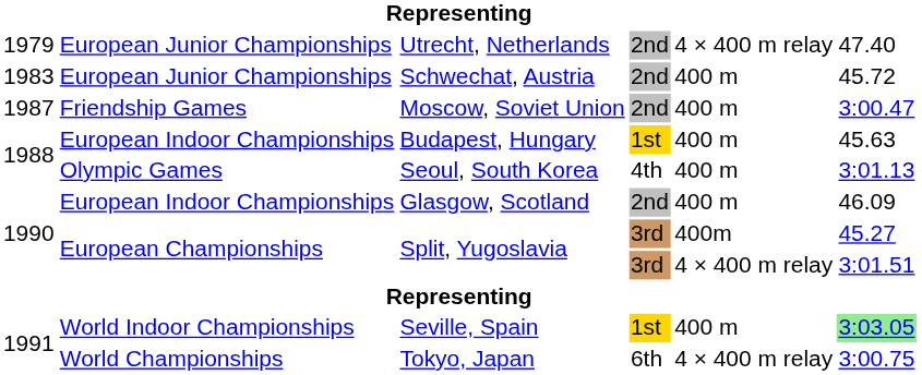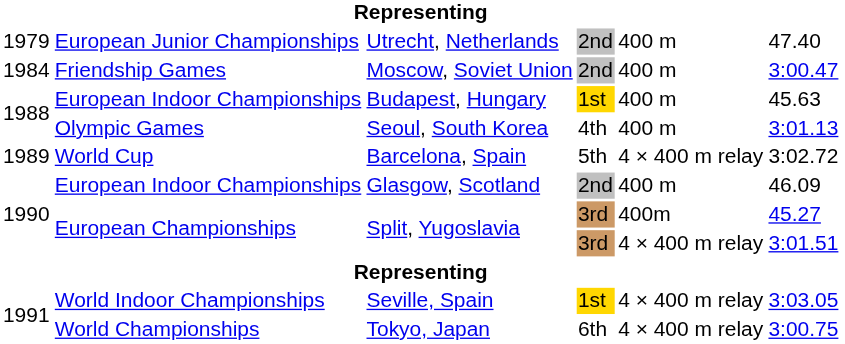 <table>
 <tr>
 <th colspan="6">Representing </th>
 </tr>
 <tr>
 <td>1979</td>
 <td><a href='#'>European Junior Championships</a></td>
 <td><a href='#'>Utrecht</a>, <a href='#'>Netherlands</a></td>
 <td bgcolor="silver">2nd</td>
-<td>4 × 400 m relay</td>
+<td>400 m</td>
 <td>47.40</td>
 </tr>
 <tr>
-<td>1983</td>
-<td><a href='#'>European Junior Championships</a></td>
-<td><a href='#'>Schwechat</a>, <a href='#'>Austria</a></td>
-<td bgcolor="silver">2nd</td>
-<td>400 m</td>
-<td>45.72</td>
-</tr>
-<tr>
-<td>1987</td>
+<td>1984</td>
 <td><a href='#'>Friendship Games</a></td>
 <td><a href='#'>Moscow</a>, <a href='#'>Soviet Union</a></td>
 <td bgcolor="silver">2nd</td>
 <td>400 m</td>
 <td><a href='#'>3:00.47</a></td>
 </tr>
 <tr>
 <td rowspan=2>1988</td>
 <td><a href='#'>European Indoor Championships</a></td>
 <td><a href='#'>Budapest</a>, <a href='#'>Hungary</a></td>
 <td bgcolor="gold">1st</td>
 <td>400 m</td>
 <td>45.63</td>
 </tr>
 <tr>
 <td><a href='#'>Olympic Games</a></td>
 <td><a href='#'>Seoul</a>, <a href='#'>South Korea</a></td>
 <td>4th</td>
 <td>400 m</td>
 <td><a href='#'>3:01.13</a></td>
+</tr>
+<tr>
+<td>1989</td>
+<td><a href='#'>World Cup</a></td>
+<td><a href='#'>Barcelona</a>, <a href='#'>Spain</a></td>
+<td>5th</td>
+<td>4 × 400 m relay</td>
+<td>3:02.72</td>
 </tr>
 <tr>
 <td rowspan=3>1990</td>
 <td><a href='#'>European Indoor Championships</a></td>
 <td><a href='#'>Glasgow</a>, <a href='#'>Scotland</a></td>
 <td bgcolor="silver">2nd</td>
 <td>400 m</td>
 <td>46.09</td>
 </tr>
 <tr>
 <td rowspan=2><a href='#'>European Championships</a></td>
 <td rowspan=2><a href='#'>Split</a>, <a href='#'>Yugoslavia</a></td>
 <td bgcolor="cc9966">3rd</td>
 <td>400m</td>
 <td><a href='#'>45.27</a></td>
 </tr>
 <tr>
 <td bgcolor="cc9966">3rd</td>
 <td>4 × 400 m relay</td>
 <td><a href='#'>3:01.51</a></td>
 </tr>
 <tr>
 <th colspan="6">Representing </th>
 </tr>
 <tr>
 <td rowspan=2>1991</td>
 <td><a href='#'>World Indoor Championships</a></td>
 <td><a href='#'>Seville, Spain</a></td>
 <td bgcolor="gold">1st</td>
-<td>400 m</td>
-<td style="background: lightgreen;"><a href='#'>3:03.05</a></td>
+<td>4 × 400 m relay</td>
+<td><a href='#'>3:03.05</a></td>
 </tr>
 <tr>
 <td><a href='#'>World Championships</a></td>
 <td><a href='#'>Tokyo, Japan</a></td>
 <td>6th</td>
 <td>4 × 400 m relay</td>
 <td><a href='#'>3:00.75</a></td>
 </tr>
 </table>
